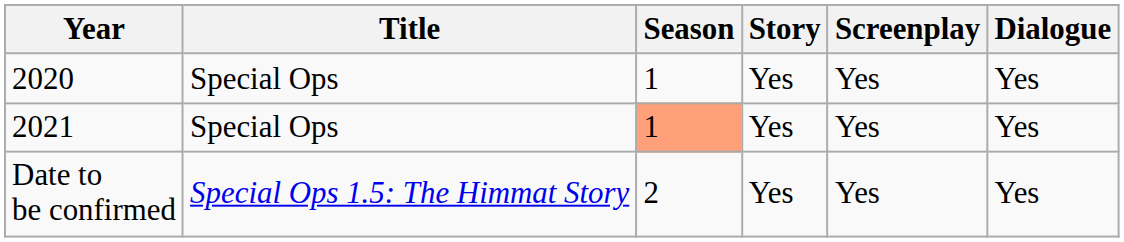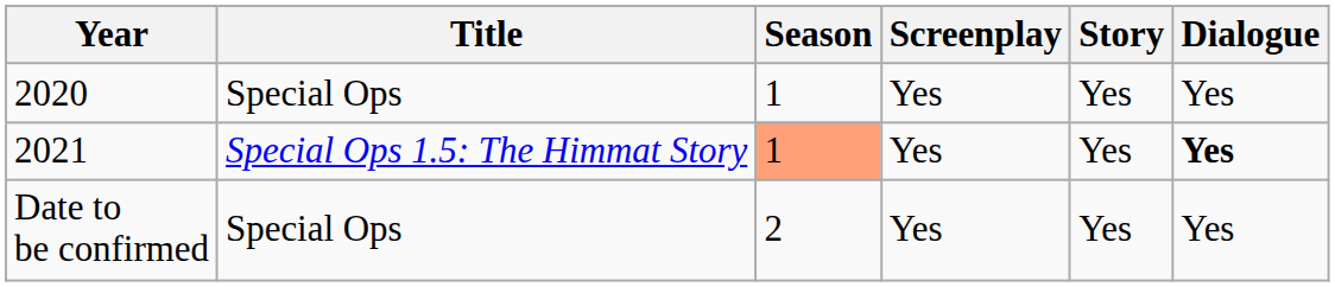 <table class="wikitable">
 <tr>
 <th>Year</th>
 <th>Title</th>
 <th>Season</th>
+<th>Screenplay</th>
 <th>Story</th>
-<th>Screenplay</th>
 <th>Dialogue</th>
 </tr>
 <tr>
 <td>2020</td>
 <td>Special Ops</td>
 <td>1</td>
 <td>Yes</td>
 <td>Yes</td>
 <td>Yes</td>
 </tr>
 <tr>
 <td>2021</td>
-<td>Special Ops</td>
+<td><em><a href='#'>Special Ops 1.5: The Himmat Story</a></em></td>
 <td style="background: lightsalmon;">1</td>
 <td>Yes</td>
 <td>Yes</td>
-<td>Yes</td>
+<td><strong>Yes</strong></td>
 </tr>
 <tr>
 <td>Date to<br>be confirmed</td>
-<td><em><a href='#'>Special Ops 1.5: The Himmat Story</a></em></td>
+<td>Special Ops</td>
 <td>2</td>
 <td>Yes</td>
 <td>Yes</td>
 <td>Yes</td>
 </tr>
 </table>
